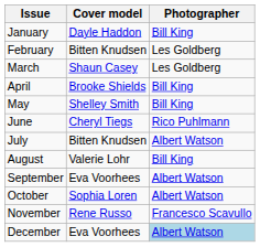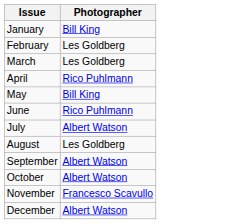 <table class="sortable wikitable">
 <tr>
 <th>Issue</th>
-<th>Cover model</th>
 <th>Photographer</th>
 </tr>
 <tr>
 <td>January</td>
-<td><a href='#'>Dayle Haddon</a></td>
 <td><a href='#'>Bill King</a></td>
 </tr>
 <tr>
 <td>February</td>
-<td>Bitten Knudsen</td>
 <td>Les Goldberg</td>
 </tr>
 <tr>
 <td>March</td>
-<td><a href='#'>Shaun Casey</a></td>
 <td>Les Goldberg</td>
 </tr>
 <tr>
 <td>April</td>
-<td><a href='#'>Brooke Shields</a></td>
-<td><a href='#'>Bill King</a></td>
+<td><a href='#'>Rico Puhlmann</a></td>
 </tr>
 <tr>
 <td>May</td>
-<td><a href='#'>Shelley Smith</a></td>
 <td><a href='#'>Bill King</a></td>
 </tr>
 <tr>
 <td>June</td>
-<td><a href='#'>Cheryl Tiegs</a></td>
 <td><a href='#'>Rico Puhlmann</a></td>
 </tr>
 <tr>
 <td>July</td>
-<td>Bitten Knudsen</td>
 <td><a href='#'>Albert Watson</a></td>
 </tr>
 <tr>
 <td>August</td>
-<td>Valerie Lohr</td>
-<td><a href='#'>Bill King</a></td>
+<td>Les Goldberg</td>
 </tr>
 <tr>
 <td>September</td>
-<td>Eva Voorhees</td>
 <td><a href='#'>Albert Watson</a></td>
 </tr>
 <tr>
 <td>October</td>
-<td><a href='#'>Sophia Loren</a></td>
 <td><a href='#'>Albert Watson</a></td>
 </tr>
 <tr>
 <td>November</td>
-<td><a href='#'>Rene Russo</a></td>
 <td><a href='#'>Francesco Scavullo</a></td>
 </tr>
 <tr>
 <td>December</td>
-<td>Eva Voorhees</td>
-<td style="background: lightblue;"><a href='#'>Albert Watson</a></td>
+<td><a href='#'>Albert Watson</a></td>
 </tr>
 </table>
